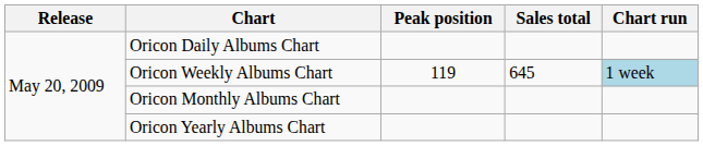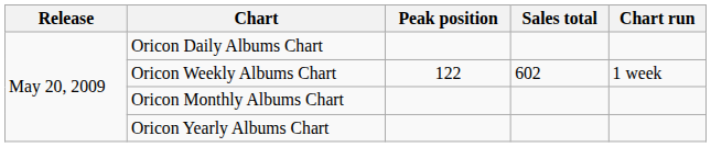 <table class="wikitable" width="650px">
 <tr>
 <th>Release</th>
 <th>Chart</th>
 <th>Peak position</th>
 <th>Sales total</th>
 <th>Chart run</th>
 </tr>
 <tr>
 <td rowspan="4">May 20, 2009</td>
 <td>Oricon Daily Albums Chart</td>
 <td align="center"></td>
 <td></td>
 <td></td>
 </tr>
 <tr>
 <td>Oricon Weekly Albums Chart</td>
-<td align="center">119</td>
-<td>645</td>
-<td style="background: lightblue;">1 week</td>
+<td align="center">122</td>
+<td>602</td>
+<td>1 week</td>
 </tr>
 <tr>
 <td>Oricon Monthly Albums Chart</td>
 <td align="center"></td>
 <td></td>
 <td></td>
 </tr>
 <tr>
 <td>Oricon Yearly Albums Chart</td>
 <td align="center"></td>
 <td></td>
 <td></td>
 </tr>
 </table>
